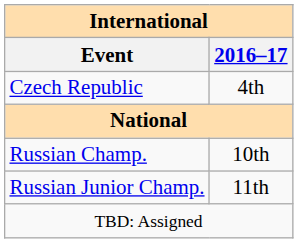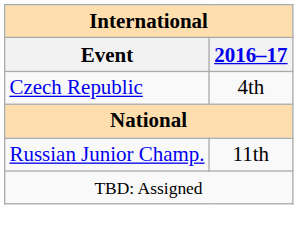 <table class="wikitable" style="text-align:center">
 <tr>
 <th style="background-color: #ffdead; " colspan=2 align=center>International</th>
 </tr>
 <tr>
 <th>Event</th>
 <th><a href='#'>2016–17</a></th>
 </tr>
 <tr>
 <td align=left> <a href='#'>Czech Republic</a></td>
 <td>4th</td>
 </tr>
 <tr>
 <th style="background-color: #ffdead; " colspan=2 align=center>National</th>
 </tr>
 <tr>
-<td align=left><a href='#'>Russian Champ.</a></td>
-<td>10th</td>
-</tr>
-<tr>
 <td align=left><a href='#'>Russian Junior Champ.</a></td>
 <td>11th</td>
 </tr>
 <tr>
 <td colspan=2 align=center><small> TBD: Assigned </small></td>
 </tr>
 </table>
